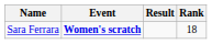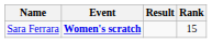 <table class="wikitable sortable">
 <tr>
 <th>Name</th>
 <th>Event</th>
 <th>Result</th>
 <th>Rank</th>
 </tr>
 <tr>
 <td><a href='#'>Sara Ferrara</a></td>
 <td><strong><a href='#'>Women's scratch</a></strong></td>
 <td></td>
-<td align=center>18</td>
+<td align=center>15</td>
 </tr>
 </table>
